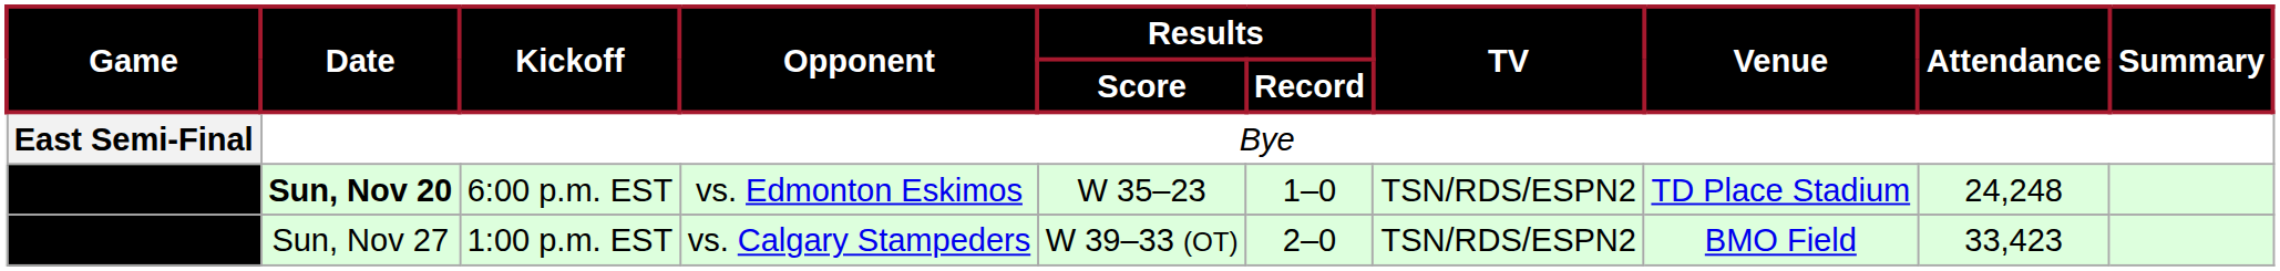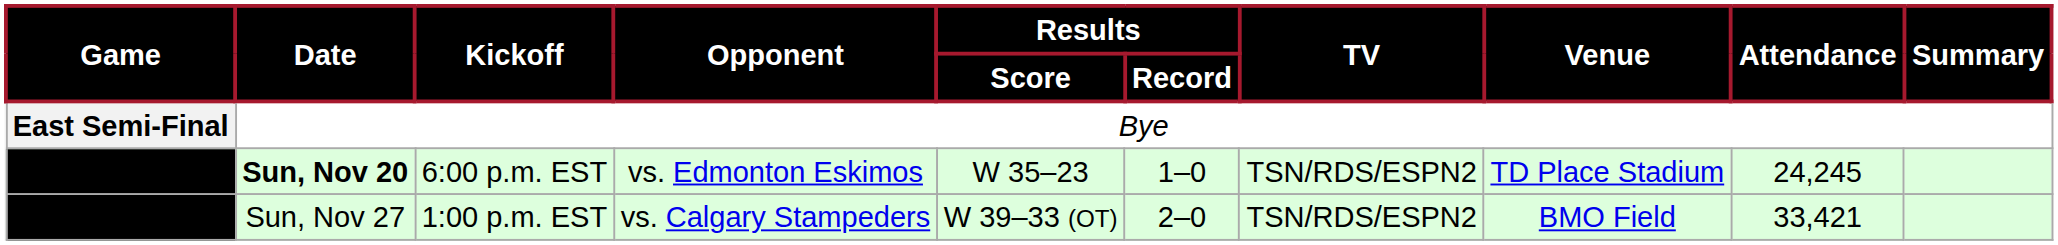 <table class="wikitable" style="font-size: 95%;">
 <tr>
 <th scope="col" style="background:#000000;color:#FFFFFF;border:2px solid #A6192E;" rowspan=2>Game</th>
 <th scope="col" style="background:#000000;color:#FFFFFF;border:2px solid #A6192E;" rowspan=2>Date</th>
 <th scope="col" style="background:#000000;color:#FFFFFF;border:2px solid #A6192E;" rowspan=2>Kickoff</th>
 <th scope="col" style="background:#000000;color:#FFFFFF;border:2px solid #A6192E;" rowspan=2>Opponent</th>
 <th scope="col" style="background:#000000;color:#FFFFFF;border:2px solid #A6192E;" colspan=2>Results</th>
 <th scope="col" style="background:#000000;color:#FFFFFF;border:2px solid #A6192E;" rowspan=2>TV</th>
 <th scope="col" style="background:#000000;color:#FFFFFF;border:2px solid #A6192E;" rowspan=2>Venue</th>
 <th scope="col" style="background:#000000;color:#FFFFFF;border:2px solid #A6192E;" rowspan=2>Attendance</th>
 <th scope="col" style="background:#000000;color:#FFFFFF;border:2px solid #A6192E;" rowspan=2>Summary</th>
 </tr>
 <tr>
 <th scope="col" style="background:#000000;color:#FFFFFF;border:2px solid #A6192E;">Score</th>
 <th scope="col" style="background:#000000;color:#FFFFFF;border:2px solid #A6192E;">Record</th>
 </tr>
 <tr align="center" bgcolor="#ffffff">
 <th align="center"><strong>East Semi-Final</strong></th>
 <td colspan=9 align="center" valign="middle"><em>Bye</em></td>
 </tr>
 <tr align="center" bgcolor="#ddffdd">
 <th style="text-align:center; background:black;"><span><strong>East Final</strong></span></th>
 <td align="center"><strong>Sun, Nov 20</strong></td>
 <td align="center">6:00 p.m. EST</td>
 <td align="center">vs. <a href='#'>Edmonton Eskimos</a></td>
 <td align="center">W 35–23</td>
 <td align="center">1–0</td>
 <td align="center">TSN/RDS/ESPN2</td>
 <td align="center"><a href='#'>TD Place Stadium</a></td>
-<td align="center">24,248</td>
+<td align="center">24,245</td>
 <td align="center"></td>
 </tr>
 <tr align="center" bgcolor="#ddffdd">
 <th style="text-align:center; background:black;"><span><strong>104th Grey Cup</strong></span></th>
 <td align="center">Sun, Nov 27</td>
 <td align="center">1:00 p.m. EST</td>
 <td align="center">vs. <a href='#'>Calgary Stampeders</a></td>
 <td align="center">W 39–33 <small>(OT)</small></td>
 <td align="center">2–0</td>
 <td align="center">TSN/RDS/ESPN2</td>
 <td align="center"><a href='#'>BMO Field</a></td>
-<td align="center">33,423</td>
+<td align="center">33,421</td>
 <td align="center"></td>
 </tr>
 </table>
